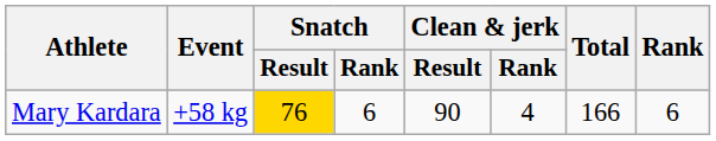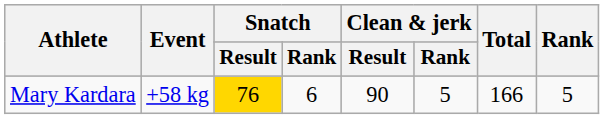 <table class="wikitable" style="font-size:90%">
 <tr>
 <th rowspan="2">Athlete</th>
 <th rowspan="2">Event</th>
 <th colspan="2">Snatch</th>
 <th colspan="2">Clean & jerk</th>
 <th rowspan="2">Total</th>
 <th rowspan="2">Rank</th>
 </tr>
 <tr style="font-size:95%">
 <th>Result</th>
 <th>Rank</th>
 <th>Result</th>
 <th>Rank</th>
 </tr>
 <tr align=center>
 <td align=left><a href='#'>Mary Kardara</a></td>
 <td align=left><a href='#'>+58 kg</a></td>
 <td style="background: gold;">76</td>
 <td>6</td>
 <td>90</td>
-<td>4</td>
+<td>5</td>
 <td>166</td>
-<td>6</td>
+<td>5</td>
 </tr>
 </table>
